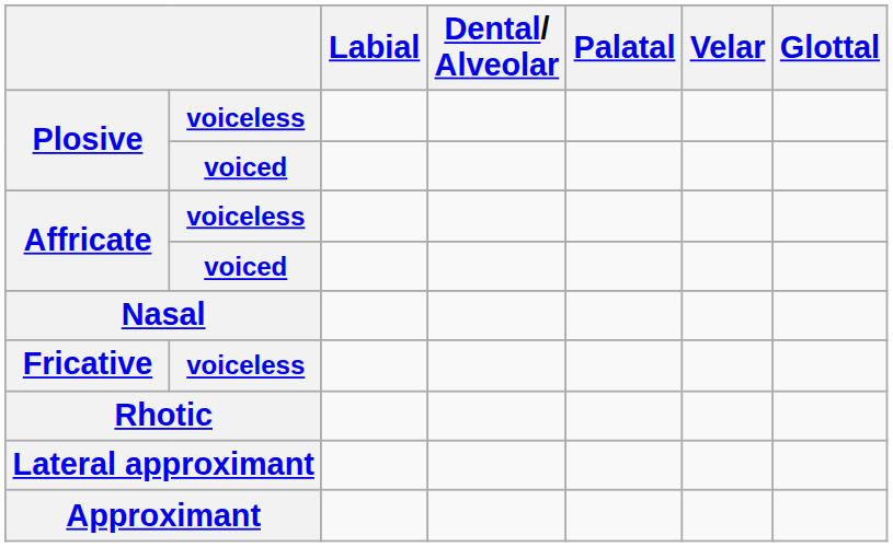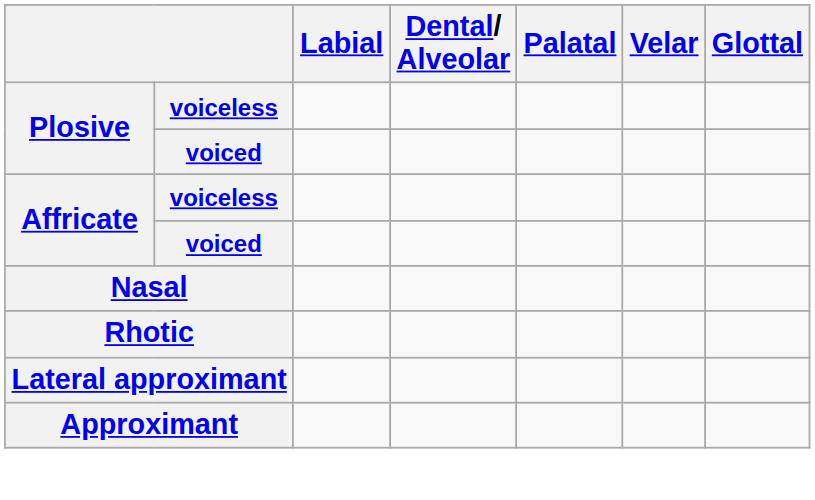 <table class="wikitable" style=text-align:center>
 <tr>
 <th colspan=2></th>
 <th><a href='#'>Labial</a></th>
 <th><a href='#'>Dental</a>/<br><a href='#'>Alveolar</a></th>
 <th><a href='#'>Palatal</a></th>
 <th><a href='#'>Velar</a></th>
 <th><a href='#'>Glottal</a></th>
 </tr>
 <tr>
 <th rowspan=2><a href='#'>Plosive</a><br></th>
 <th><small><a href='#'>voiceless</a></small></th>
 <td></td>
 <td></td>
 <td></td>
 <td></td>
 <td></td>
 </tr>
 <tr>
 <th><small><a href='#'>voiced</a></small></th>
 <td></td>
 <td></td>
 <td></td>
 <td></td>
 <td></td>
 </tr>
 <tr>
 <th rowspan=2><a href='#'>Affricate</a><br></th>
 <th><small><a href='#'>voiceless</a></small></th>
 <td></td>
 <td></td>
 <td></td>
 <td></td>
 <td></td>
 </tr>
 <tr>
 <th><small><a href='#'>voiced</a></small></th>
 <td></td>
 <td></td>
 <td></td>
 <td></td>
 <td></td>
 </tr>
 <tr>
 <th colspan=2><a href='#'>Nasal</a></th>
 <td></td>
 <td></td>
 <td></td>
 <td></td>
 <td></td>
 </tr>
 <tr>
-<th rowspan=1><a href='#'>Fricative</a></th>
-<th><small><a href='#'>voiceless</a></small></th>
-<td></td>
-<td></td>
-<td></td>
-<td></td>
-<td></td>
-</tr>
-<tr>
 <th colspan=2><a href='#'>Rhotic</a></th>
 <td></td>
 <td></td>
 <td></td>
 <td></td>
 <td></td>
 </tr>
 <tr>
 <th colspan=2><a href='#'>Lateral approximant</a></th>
 <td></td>
 <td></td>
 <td></td>
 <td></td>
 <td></td>
 </tr>
 <tr>
 <th colspan=2><a href='#'>Approximant</a></th>
 <td></td>
 <td></td>
 <td></td>
 <td></td>
 <td></td>
 </tr>
 </table>
